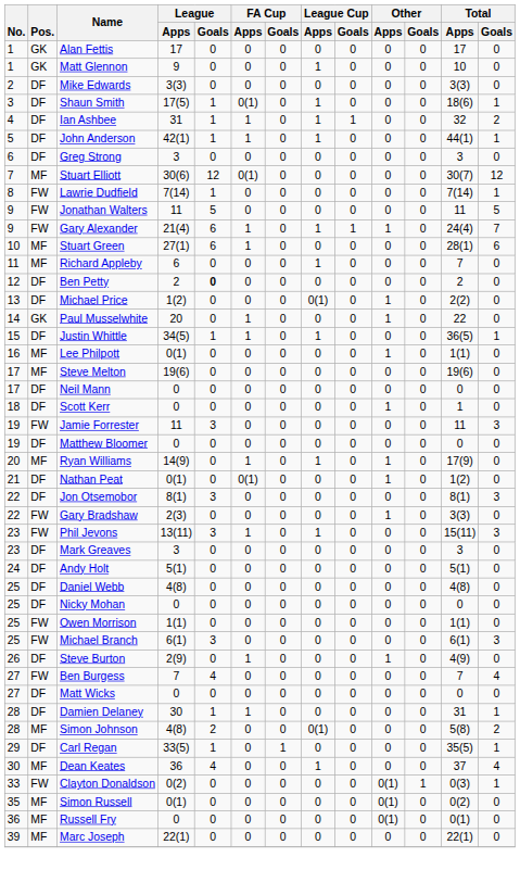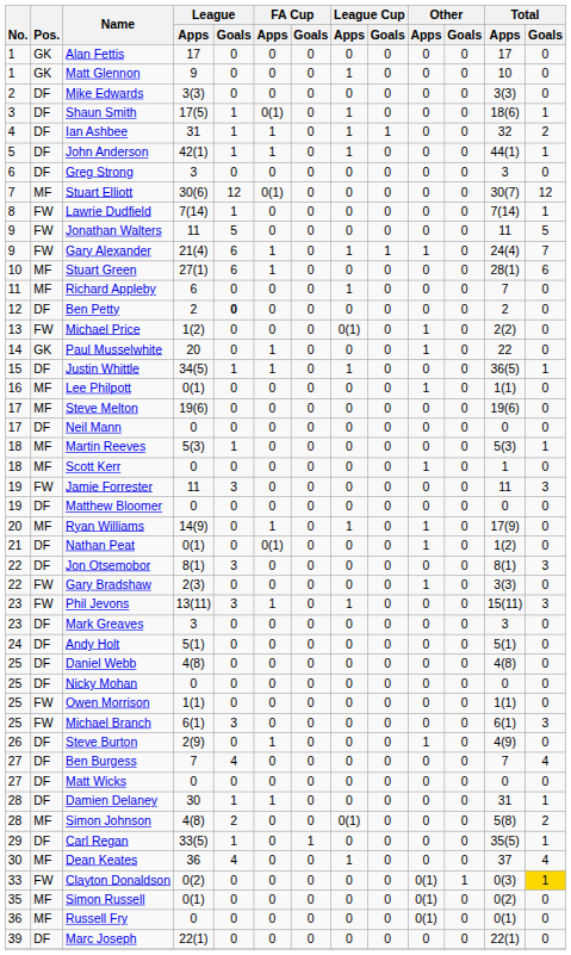 <table class="wikitable" style="text-align:center">
 <tr>
 <th rowspan="2" valign="bottom">No.</th>
 <th rowspan="2" valign="bottom">Pos.</th>
 <th rowspan="2">Name</th>
 <th colspan="2" width="85">League</th>
 <th colspan="2" width="85">FA Cup</th>
 <th colspan="2" width="85">League Cup</th>
 <th colspan="2" width="85">Other</th>
 <th colspan="2" width="85">Total</th>
 </tr>
 <tr>
 <th>Apps</th>
 <th>Goals</th>
 <th>Apps</th>
 <th>Goals</th>
 <th>Apps</th>
 <th>Goals</th>
 <th>Apps</th>
 <th>Goals</th>
 <th>Apps</th>
 <th>Goals</th>
 </tr>
 <tr>
 <td align="left">1</td>
 <td align="left">GK</td>
 <td align="left"> <a href='#'>Alan Fettis</a></td>
 <td>17</td>
 <td>0</td>
 <td>0</td>
 <td>0</td>
 <td>0</td>
 <td>0</td>
 <td>0</td>
 <td>0</td>
 <td>17</td>
 <td>0</td>
 </tr>
 <tr>
 <td align="left">1</td>
 <td align="left">GK</td>
 <td align="left"> <a href='#'>Matt Glennon</a></td>
 <td>9</td>
 <td>0</td>
 <td>0</td>
 <td>0</td>
 <td>1</td>
 <td>0</td>
 <td>0</td>
 <td>0</td>
 <td>10</td>
 <td>0</td>
 </tr>
 <tr>
 <td align="left">2</td>
 <td align="left">DF</td>
 <td align="left"> <a href='#'>Mike Edwards</a></td>
 <td>3(3)</td>
 <td>0</td>
 <td>0</td>
 <td>0</td>
 <td>0</td>
 <td>0</td>
 <td>0</td>
 <td>0</td>
 <td>3(3)</td>
 <td>0</td>
 </tr>
 <tr>
 <td align="left">3</td>
 <td align="left">DF</td>
 <td align="left"> <a href='#'>Shaun Smith</a></td>
 <td>17(5)</td>
 <td>1</td>
 <td>0(1)</td>
 <td>0</td>
 <td>1</td>
 <td>0</td>
 <td>0</td>
 <td>0</td>
 <td>18(6)</td>
 <td>1</td>
 </tr>
 <tr>
 <td align="left">4</td>
 <td align="left">DF</td>
 <td align="left"> <a href='#'>Ian Ashbee</a></td>
 <td>31</td>
 <td>1</td>
 <td>1</td>
 <td>0</td>
 <td>1</td>
 <td>1</td>
 <td>0</td>
 <td>0</td>
 <td>32</td>
 <td>2</td>
 </tr>
 <tr>
 <td align="left">5</td>
 <td align="left">DF</td>
 <td align="left"> <a href='#'>John Anderson</a></td>
 <td>42(1)</td>
 <td>1</td>
 <td>1</td>
 <td>0</td>
 <td>1</td>
 <td>0</td>
 <td>0</td>
 <td>0</td>
 <td>44(1)</td>
 <td>1</td>
 </tr>
 <tr>
 <td align="left">6</td>
 <td align="left">DF</td>
 <td align="left"> <a href='#'>Greg Strong</a></td>
 <td>3</td>
 <td>0</td>
 <td>0</td>
 <td>0</td>
 <td>0</td>
 <td>0</td>
 <td>0</td>
 <td>0</td>
 <td>3</td>
 <td>0</td>
 </tr>
 <tr>
 <td align="left">7</td>
 <td align="left">MF</td>
 <td align="left"> <a href='#'>Stuart Elliott</a></td>
 <td>30(6)</td>
 <td>12</td>
 <td>0(1)</td>
 <td>0</td>
 <td>0</td>
 <td>0</td>
 <td>0</td>
 <td>0</td>
 <td>30(7)</td>
 <td>12</td>
 </tr>
 <tr>
 <td align="left">8</td>
 <td align="left">FW</td>
 <td align="left"> <a href='#'>Lawrie Dudfield</a></td>
 <td>7(14)</td>
 <td>1</td>
 <td>0</td>
 <td>0</td>
 <td>0</td>
 <td>0</td>
 <td>0</td>
 <td>0</td>
 <td>7(14)</td>
 <td>1</td>
 </tr>
 <tr>
 <td align="left">9</td>
 <td align="left">FW</td>
 <td align="left"> <a href='#'>Jonathan Walters</a></td>
 <td>11</td>
 <td>5</td>
 <td>0</td>
 <td>0</td>
 <td>0</td>
 <td>0</td>
 <td>0</td>
 <td>0</td>
 <td>11</td>
 <td>5</td>
 </tr>
 <tr>
 <td align="left">9</td>
 <td align="left">FW</td>
 <td align="left"> <a href='#'>Gary Alexander</a></td>
 <td>21(4)</td>
 <td>6</td>
 <td>1</td>
 <td>0</td>
 <td>1</td>
 <td>1</td>
 <td>1</td>
 <td>0</td>
 <td>24(4)</td>
 <td>7</td>
 </tr>
 <tr>
 <td align="left">10</td>
 <td align="left">MF</td>
 <td align="left"> <a href='#'>Stuart Green</a></td>
 <td>27(1)</td>
 <td>6</td>
 <td>1</td>
 <td>0</td>
 <td>0</td>
 <td>0</td>
 <td>0</td>
 <td>0</td>
 <td>28(1)</td>
 <td>6</td>
 </tr>
 <tr>
 <td align="left">11</td>
 <td align="left">MF</td>
 <td align="left"> <a href='#'>Richard Appleby</a></td>
 <td>6</td>
 <td>0</td>
 <td>0</td>
 <td>0</td>
 <td>1</td>
 <td>0</td>
 <td>0</td>
 <td>0</td>
 <td>7</td>
 <td>0</td>
 </tr>
 <tr>
 <td align="left">12</td>
 <td align="left">DF</td>
 <td align="left"> <a href='#'>Ben Petty</a></td>
 <td>2</td>
 <td><strong>0</strong></td>
 <td>0</td>
 <td>0</td>
 <td>0</td>
 <td>0</td>
 <td>0</td>
 <td>0</td>
 <td>2</td>
 <td>0</td>
 </tr>
 <tr>
 <td align="left">13</td>
-<td align="left">DF</td>
+<td align="left">FW</td>
 <td align="left"> <a href='#'>Michael Price</a></td>
 <td>1(2)</td>
 <td>0</td>
 <td>0</td>
 <td>0</td>
 <td>0(1)</td>
 <td>0</td>
 <td>1</td>
 <td>0</td>
 <td>2(2)</td>
 <td>0</td>
 </tr>
 <tr>
 <td align="left">14</td>
 <td align="left">GK</td>
 <td align="left"> <a href='#'>Paul Musselwhite</a></td>
 <td>20</td>
 <td>0</td>
 <td>1</td>
 <td>0</td>
 <td>0</td>
 <td>0</td>
 <td>1</td>
 <td>0</td>
 <td>22</td>
 <td>0</td>
 </tr>
 <tr>
 <td align="left">15</td>
 <td align="left">DF</td>
 <td align="left"> <a href='#'>Justin Whittle</a></td>
 <td>34(5)</td>
 <td>1</td>
 <td>1</td>
 <td>0</td>
 <td>1</td>
 <td>0</td>
 <td>0</td>
 <td>0</td>
 <td>36(5)</td>
 <td>1</td>
 </tr>
 <tr>
 <td align="left">16</td>
 <td align="left">MF</td>
 <td align="left"> <a href='#'>Lee Philpott</a></td>
 <td>0(1)</td>
 <td>0</td>
 <td>0</td>
 <td>0</td>
 <td>0</td>
 <td>0</td>
 <td>1</td>
 <td>0</td>
 <td>1(1)</td>
 <td>0</td>
 </tr>
 <tr>
 <td align="left">17</td>
 <td align="left">MF</td>
 <td align="left"> <a href='#'>Steve Melton</a></td>
 <td>19(6)</td>
 <td>0</td>
 <td>0</td>
 <td>0</td>
 <td>0</td>
 <td>0</td>
 <td>0</td>
 <td>0</td>
 <td>19(6)</td>
 <td>0</td>
 </tr>
 <tr>
 <td align="left">17</td>
 <td align="left">DF</td>
 <td align="left"> <a href='#'>Neil Mann</a></td>
 <td>0</td>
 <td>0</td>
 <td>0</td>
 <td>0</td>
 <td>0</td>
 <td>0</td>
 <td>0</td>
 <td>0</td>
 <td>0</td>
 <td>0</td>
 </tr>
 <tr>
 <td align="left">18</td>
-<td align="left">DF</td>
+<td align="left">MF</td>
+<td align="left"> <a href='#'>Martin Reeves</a></td>
+<td>5(3)</td>
+<td>1</td>
+<td>0</td>
+<td>0</td>
+<td>0</td>
+<td>0</td>
+<td>0</td>
+<td>0</td>
+<td>5(3)</td>
+<td>1</td>
+</tr>
+<tr>
+<td align="left">18</td>
+<td align="left">MF</td>
 <td align="left"> <a href='#'>Scott Kerr</a></td>
 <td>0</td>
 <td>0</td>
 <td>0</td>
 <td>0</td>
 <td>0</td>
 <td>0</td>
 <td>1</td>
 <td>0</td>
 <td>1</td>
 <td>0</td>
 </tr>
 <tr>
 <td align="left">19</td>
 <td align="left">FW</td>
 <td align="left"> <a href='#'>Jamie Forrester</a></td>
 <td>11</td>
 <td>3</td>
 <td>0</td>
 <td>0</td>
 <td>0</td>
 <td>0</td>
 <td>0</td>
 <td>0</td>
 <td>11</td>
 <td>3</td>
 </tr>
 <tr>
 <td align="left">19</td>
 <td align="left">DF</td>
 <td align="left"> <a href='#'>Matthew Bloomer</a></td>
 <td>0</td>
 <td>0</td>
 <td>0</td>
 <td>0</td>
 <td>0</td>
 <td>0</td>
 <td>0</td>
 <td>0</td>
 <td>0</td>
 <td>0</td>
 </tr>
 <tr>
 <td align="left">20</td>
 <td align="left">MF</td>
 <td align="left"> <a href='#'>Ryan Williams</a></td>
 <td>14(9)</td>
 <td>0</td>
 <td>1</td>
 <td>0</td>
 <td>1</td>
 <td>0</td>
 <td>1</td>
 <td>0</td>
 <td>17(9)</td>
 <td>0</td>
 </tr>
 <tr>
 <td align="left">21</td>
 <td align="left">DF</td>
 <td align="left"> <a href='#'>Nathan Peat</a></td>
 <td>0(1)</td>
 <td>0</td>
 <td>0(1)</td>
 <td>0</td>
 <td>0</td>
 <td>0</td>
 <td>1</td>
 <td>0</td>
 <td>1(2)</td>
 <td>0</td>
 </tr>
 <tr>
 <td align="left">22</td>
 <td align="left">DF</td>
 <td align="left"> <a href='#'>Jon Otsemobor</a></td>
 <td>8(1)</td>
 <td>3</td>
 <td>0</td>
 <td>0</td>
 <td>0</td>
 <td>0</td>
 <td>0</td>
 <td>0</td>
 <td>8(1)</td>
 <td>3</td>
 </tr>
 <tr>
 <td align="left">22</td>
 <td align="left">FW</td>
 <td align="left"> <a href='#'>Gary Bradshaw</a></td>
 <td>2(3)</td>
 <td>0</td>
 <td>0</td>
 <td>0</td>
 <td>0</td>
 <td>0</td>
 <td>1</td>
 <td>0</td>
 <td>3(3)</td>
 <td>0</td>
 </tr>
 <tr>
 <td align="left">23</td>
 <td align="left">FW</td>
 <td align="left"> <a href='#'>Phil Jevons</a></td>
 <td>13(11)</td>
 <td>3</td>
 <td>1</td>
 <td>0</td>
 <td>1</td>
 <td>0</td>
 <td>0</td>
 <td>0</td>
 <td>15(11)</td>
 <td>3</td>
 </tr>
 <tr>
 <td align="left">23</td>
 <td align="left">DF</td>
 <td align="left"> <a href='#'>Mark Greaves</a></td>
 <td>3</td>
 <td>0</td>
 <td>0</td>
 <td>0</td>
 <td>0</td>
 <td>0</td>
 <td>0</td>
 <td>0</td>
 <td>3</td>
 <td>0</td>
 </tr>
 <tr>
 <td align="left">24</td>
 <td align="left">DF</td>
 <td align="left"> <a href='#'>Andy Holt</a></td>
 <td>5(1)</td>
 <td>0</td>
 <td>0</td>
 <td>0</td>
 <td>0</td>
 <td>0</td>
 <td>0</td>
 <td>0</td>
 <td>5(1)</td>
 <td>0</td>
 </tr>
 <tr>
 <td align="left">25</td>
 <td align="left">DF</td>
 <td align="left"> <a href='#'>Daniel Webb</a></td>
 <td>4(8)</td>
 <td>0</td>
 <td>0</td>
 <td>0</td>
 <td>0</td>
 <td>0</td>
 <td>0</td>
 <td>0</td>
 <td>4(8)</td>
 <td>0</td>
 </tr>
 <tr>
 <td align="left">25</td>
 <td align="left">DF</td>
 <td align="left"> <a href='#'>Nicky Mohan</a></td>
 <td>0</td>
 <td>0</td>
 <td>0</td>
 <td>0</td>
 <td>0</td>
 <td>0</td>
 <td>0</td>
 <td>0</td>
 <td>0</td>
 <td>0</td>
 </tr>
 <tr>
 <td align="left">25</td>
 <td align="left">FW</td>
 <td align="left"> <a href='#'>Owen Morrison</a></td>
 <td>1(1)</td>
 <td>0</td>
 <td>0</td>
 <td>0</td>
 <td>0</td>
 <td>0</td>
 <td>0</td>
 <td>0</td>
 <td>1(1)</td>
 <td>0</td>
 </tr>
 <tr>
 <td align="left">25</td>
 <td align="left">FW</td>
 <td align="left"> <a href='#'>Michael Branch</a></td>
 <td>6(1)</td>
 <td>3</td>
 <td>0</td>
 <td>0</td>
 <td>0</td>
 <td>0</td>
 <td>0</td>
 <td>0</td>
 <td>6(1)</td>
 <td>3</td>
 </tr>
 <tr>
 <td align="left">26</td>
 <td align="left">DF</td>
 <td align="left"> <a href='#'>Steve Burton</a></td>
 <td>2(9)</td>
 <td>0</td>
 <td>1</td>
 <td>0</td>
 <td>0</td>
 <td>0</td>
 <td>1</td>
 <td>0</td>
 <td>4(9)</td>
 <td>0</td>
 </tr>
 <tr>
 <td align="left">27</td>
-<td align="left">FW</td>
+<td align="left">DF</td>
 <td align="left"> <a href='#'>Ben Burgess</a></td>
 <td>7</td>
 <td>4</td>
 <td>0</td>
 <td>0</td>
 <td>0</td>
 <td>0</td>
 <td>0</td>
 <td>0</td>
 <td>7</td>
 <td>4</td>
 </tr>
 <tr>
 <td align="left">27</td>
 <td align="left">DF</td>
 <td align="left"> <a href='#'>Matt Wicks</a></td>
 <td>0</td>
 <td>0</td>
 <td>0</td>
 <td>0</td>
 <td>0</td>
 <td>0</td>
 <td>0</td>
 <td>0</td>
 <td>0</td>
 <td>0</td>
 </tr>
 <tr>
 <td align="left">28</td>
 <td align="left">DF</td>
 <td align="left"> <a href='#'>Damien Delaney</a></td>
 <td>30</td>
 <td>1</td>
 <td>1</td>
 <td>0</td>
 <td>0</td>
 <td>0</td>
 <td>0</td>
 <td>0</td>
 <td>31</td>
 <td>1</td>
 </tr>
 <tr>
 <td align="left">28</td>
 <td align="left">MF</td>
 <td align="left"> <a href='#'>Simon Johnson</a></td>
 <td>4(8)</td>
 <td>2</td>
 <td>0</td>
 <td>0</td>
 <td>0(1)</td>
 <td>0</td>
 <td>0</td>
 <td>0</td>
 <td>5(8)</td>
 <td>2</td>
 </tr>
 <tr>
 <td align="left">29</td>
 <td align="left">DF</td>
 <td align="left"> <a href='#'>Carl Regan</a></td>
 <td>33(5)</td>
 <td>1</td>
 <td>0</td>
 <td>1</td>
 <td>0</td>
 <td>0</td>
 <td>0</td>
 <td>0</td>
 <td>35(5)</td>
 <td>1</td>
 </tr>
 <tr>
 <td align="left">30</td>
 <td align="left">MF</td>
 <td align="left"> <a href='#'>Dean Keates</a></td>
 <td>36</td>
 <td>4</td>
 <td>0</td>
 <td>0</td>
 <td>1</td>
 <td>0</td>
 <td>0</td>
 <td>0</td>
 <td>37</td>
 <td>4</td>
 </tr>
 <tr>
 <td align="left">33</td>
 <td align="left">FW</td>
 <td align="left"> <a href='#'>Clayton Donaldson</a></td>
 <td>0(2)</td>
 <td>0</td>
 <td>0</td>
 <td>0</td>
 <td>0</td>
 <td>0</td>
 <td>0(1)</td>
 <td>1</td>
 <td>0(3)</td>
-<td>1</td>
+<td style="background: gold;">1</td>
 </tr>
 <tr>
 <td align="left">35</td>
 <td align="left">MF</td>
 <td align="left"> <a href='#'>Simon Russell</a></td>
 <td>0(1)</td>
 <td>0</td>
 <td>0</td>
 <td>0</td>
 <td>0</td>
 <td>0</td>
 <td>0(1)</td>
 <td>0</td>
 <td>0(2)</td>
 <td>0</td>
 </tr>
 <tr>
 <td align="left">36</td>
 <td align="left">MF</td>
 <td align="left"> <a href='#'>Russell Fry</a></td>
 <td>0</td>
 <td>0</td>
 <td>0</td>
 <td>0</td>
 <td>0</td>
 <td>0</td>
 <td>0(1)</td>
 <td>0</td>
 <td>0(1)</td>
 <td>0</td>
 </tr>
 <tr>
 <td align="left">39</td>
-<td align="left">MF</td>
+<td align="left">DF</td>
 <td align="left"> <a href='#'>Marc Joseph</a></td>
 <td>22(1)</td>
 <td>0</td>
 <td>0</td>
 <td>0</td>
 <td>0</td>
 <td>0</td>
 <td>0</td>
 <td>0</td>
 <td>22(1)</td>
 <td>0</td>
 </tr>
 <tr>
 </tr>
 </table>
